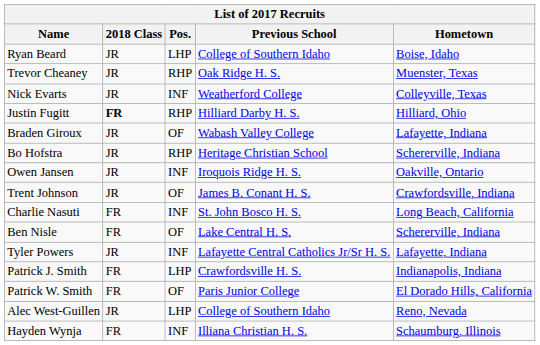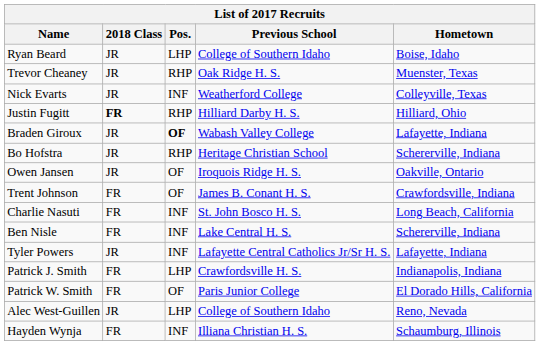 <table class="wikitable collapsible">
 <tr>
 <th colspan="5">List of 2017 Recruits</th>
 </tr>
 <tr>
 <th>Name</th>
 <th>2018 Class</th>
 <th>Pos.</th>
 <th>Previous School</th>
 <th>Hometown</th>
 </tr>
 <tr>
 <td>Ryan Beard</td>
 <td>JR</td>
 <td>LHP</td>
 <td><a href='#'>College of Southern Idaho</a></td>
 <td><a href='#'>Boise, Idaho</a></td>
 </tr>
 <tr>
 <td>Trevor Cheaney</td>
 <td>JR</td>
 <td>RHP</td>
 <td><a href='#'>Oak Ridge H. S.</a></td>
 <td><a href='#'>Muenster, Texas</a></td>
 </tr>
 <tr>
 <td>Nick Evarts</td>
 <td>JR</td>
 <td>INF</td>
 <td><a href='#'>Weatherford College</a></td>
 <td><a href='#'>Colleyville, Texas</a></td>
 </tr>
 <tr>
 <td>Justin Fugitt</td>
 <td><strong>FR</strong></td>
 <td>RHP</td>
 <td><a href='#'>Hilliard Darby H. S.</a></td>
 <td><a href='#'>Hilliard, Ohio</a></td>
 </tr>
 <tr>
 <td>Braden Giroux</td>
 <td>JR</td>
-<td>OF</td>
+<td><strong>OF</strong></td>
 <td><a href='#'>Wabash Valley College</a></td>
 <td><a href='#'>Lafayette, Indiana</a></td>
 </tr>
 <tr>
 <td>Bo Hofstra</td>
 <td>JR</td>
 <td>RHP</td>
 <td><a href='#'>Heritage Christian School</a></td>
 <td><a href='#'>Schererville, Indiana</a></td>
 </tr>
 <tr>
 <td>Owen Jansen</td>
 <td>JR</td>
-<td>INF</td>
+<td>OF</td>
 <td><a href='#'>Iroquois Ridge H. S.</a></td>
 <td><a href='#'>Oakville, Ontario</a></td>
 </tr>
 <tr>
 <td>Trent Johnson</td>
-<td>JR</td>
+<td>FR</td>
 <td>OF</td>
 <td><a href='#'>James B. Conant H. S.</a></td>
 <td><a href='#'>Crawfordsville, Indiana</a></td>
 </tr>
 <tr>
 <td>Charlie Nasuti</td>
 <td>FR</td>
 <td>INF</td>
 <td><a href='#'>St. John Bosco H. S.</a></td>
 <td><a href='#'>Long Beach, California</a></td>
 </tr>
 <tr>
 <td>Ben Nisle</td>
 <td>FR</td>
-<td>OF</td>
+<td>INF</td>
 <td><a href='#'>Lake Central H. S.</a></td>
 <td><a href='#'>Schererville, Indiana</a></td>
 </tr>
 <tr>
 <td>Tyler Powers</td>
 <td>JR</td>
 <td>INF</td>
 <td><a href='#'>Lafayette Central Catholics Jr/Sr H. S.</a></td>
 <td><a href='#'>Lafayette, Indiana</a></td>
 </tr>
 <tr>
 <td>Patrick J. Smith</td>
 <td>FR</td>
 <td>LHP</td>
 <td><a href='#'>Crawfordsville H. S.</a></td>
 <td><a href='#'>Indianapolis, Indiana</a></td>
 </tr>
 <tr>
 <td>Patrick W. Smith</td>
 <td>FR</td>
 <td>OF</td>
 <td><a href='#'>Paris Junior College</a></td>
 <td><a href='#'>El Dorado Hills, California</a></td>
 </tr>
 <tr>
 <td>Alec West-Guillen</td>
 <td>JR</td>
 <td>LHP</td>
 <td><a href='#'>College of Southern Idaho</a></td>
 <td><a href='#'>Reno, Nevada</a></td>
 </tr>
 <tr>
 <td>Hayden Wynja</td>
 <td>FR</td>
 <td>INF</td>
 <td><a href='#'>Illiana Christian H. S.</a></td>
 <td><a href='#'>Schaumburg, Illinois</a></td>
 </tr>
 </table>
